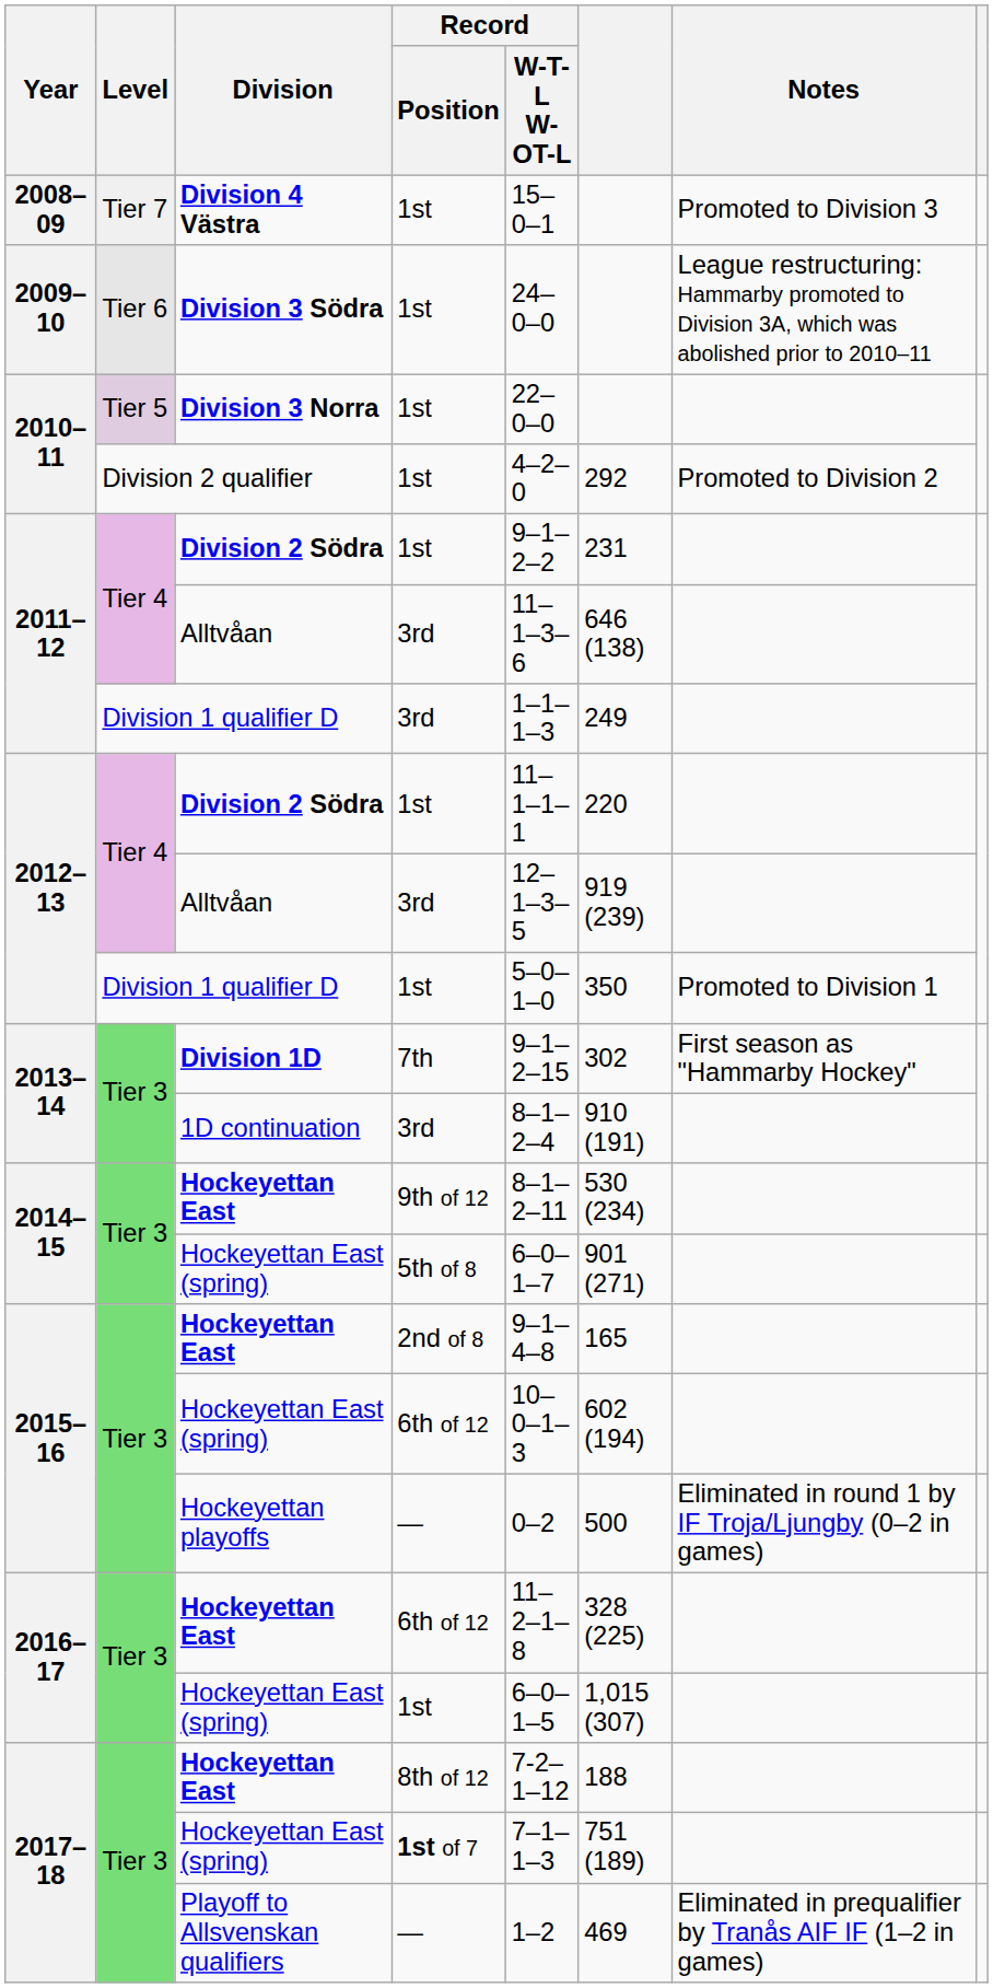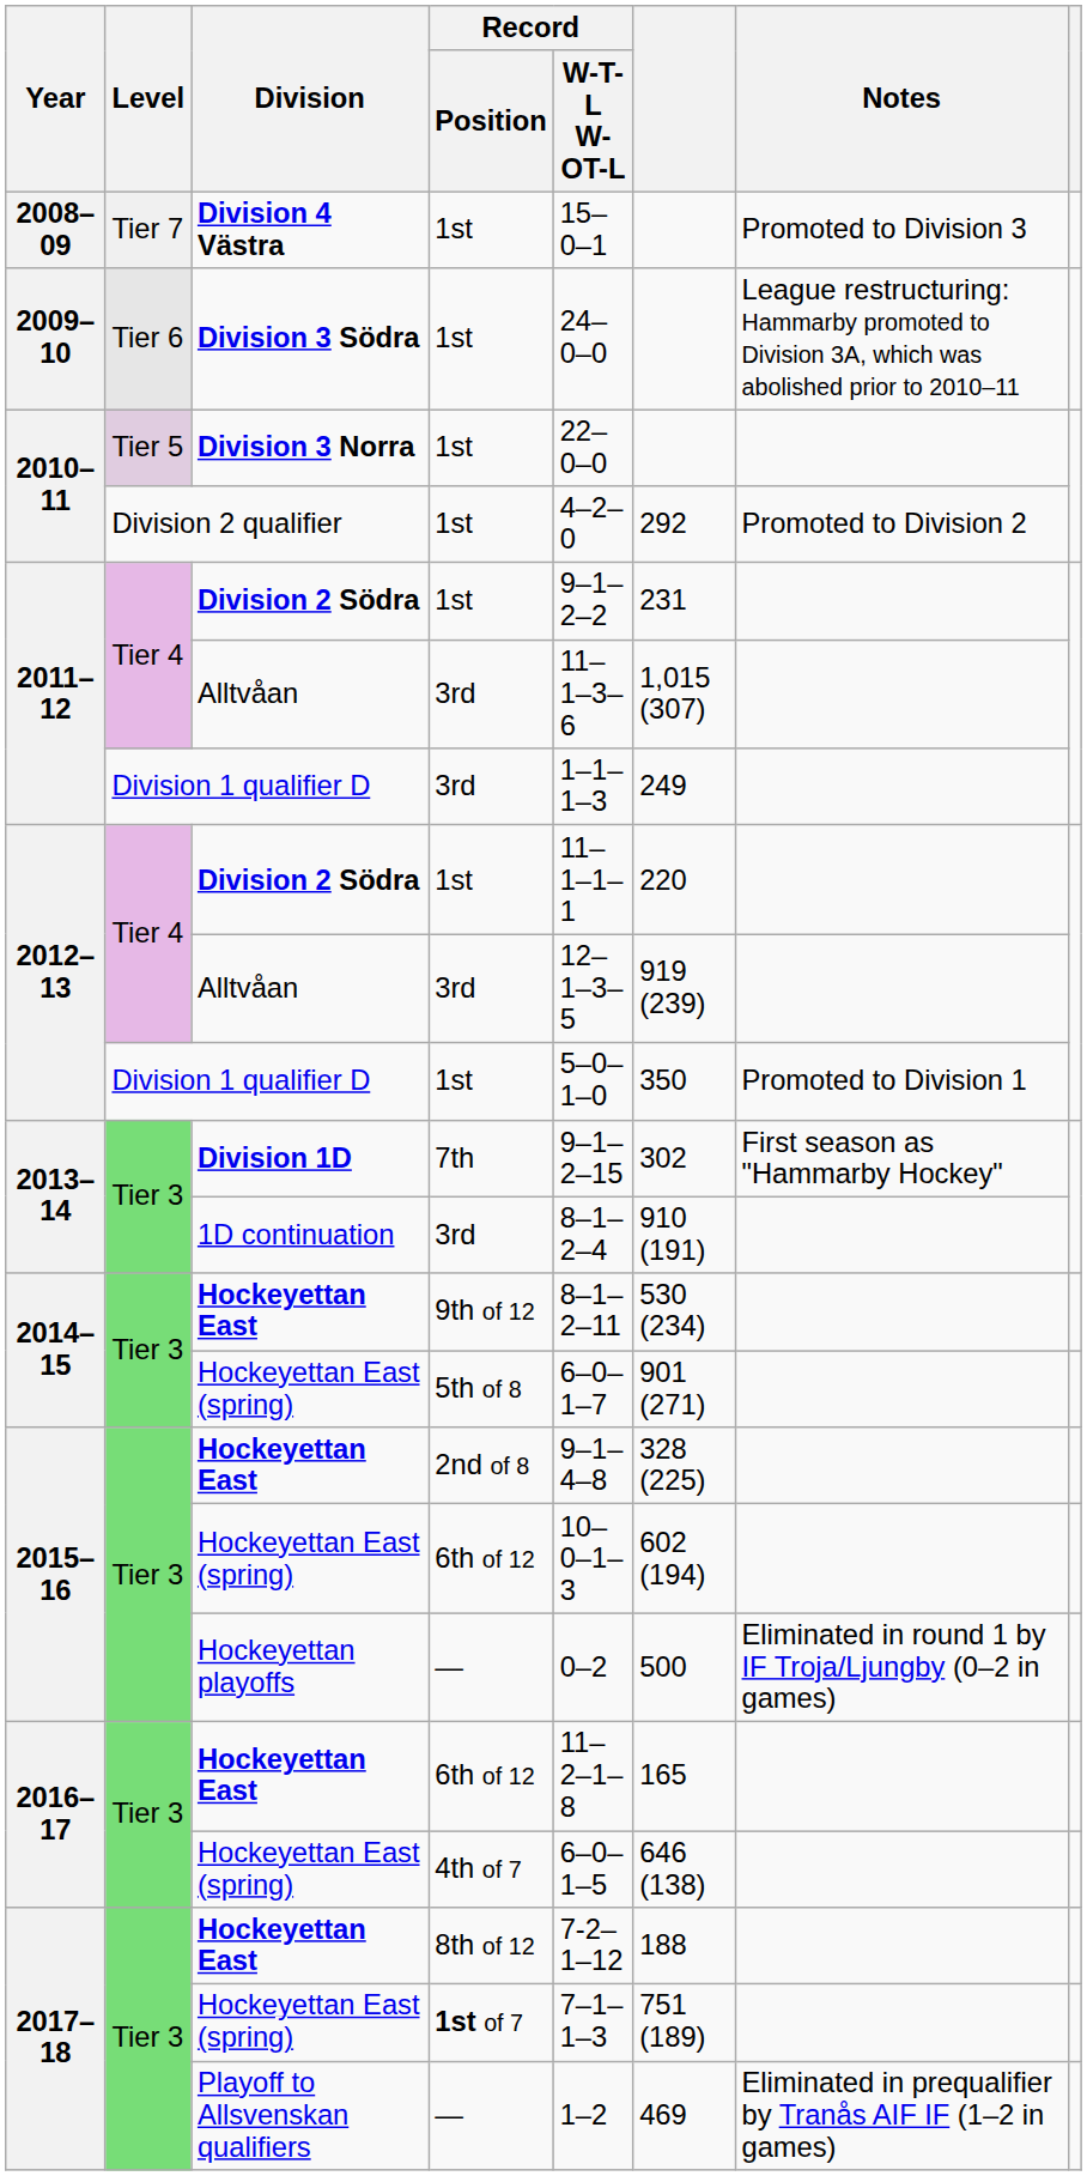 <table class="wikitable">
 <tr>
 <th rowspan="2">Year</th>
 <th rowspan="2">Level</th>
 <th rowspan="2">Division</th>
 <th colspan="2">Record</th>
 <th rowspan=2></th>
 <th rowspan="2">Notes</th>
 <th rowspan=2></th>
 </tr>
 <tr>
 <th>Position</th>
 <th>W-T-L<br>W-OT-L</th>
 </tr>
 <tr>
 <th>2008–09</th>
 <td style="background:#F0F0F0;">Tier 7</td>
 <td><strong><a href='#'>Division 4</a> Västra</strong></td>
 <td>1st</td>
 <td>15–0–1</td>
 <td></td>
 <td> Promoted to Division 3</td>
 <td></td>
 </tr>
 <tr>
 <th>2009–10</th>
 <td style="background:#E6E6E6;">Tier 6</td>
 <td><strong><a href='#'>Division 3</a> Södra</strong></td>
 <td>1st</td>
 <td>24–0–0</td>
 <td></td>
 <td>League restructuring:<br><small>Hammarby promoted to Division 3A, which was abolished prior to 2010–11</small></td>
 <td></td>
 </tr>
 <tr>
 <th rowspan=2>2010–11</th>
 <td style="background:#E0CCE0;">Tier 5</td>
 <td><strong><a href='#'>Division 3</a> Norra</strong></td>
 <td>1st</td>
 <td>22–0–0</td>
 <td></td>
 <td></td>
 <td rowspan=2></td>
 </tr>
 <tr>
 <td colspan=2>Division 2 qualifier</td>
 <td>1st</td>
 <td>4–2–0</td>
 <td>292</td>
 <td> Promoted to Division 2</td>
 </tr>
 <tr>
 <th rowspan=3>2011–12</th>
 <td rowspan=2 style="background:#E6B8E6;">Tier 4</td>
 <td><strong><a href='#'>Division 2</a> Södra</strong></td>
 <td>1st</td>
 <td>9–1–2–2</td>
 <td>231</td>
 <td></td>
 <td rowspan=3></td>
 </tr>
 <tr>
 <td>Alltvåan</td>
 <td>3rd</td>
 <td>11–1–3–6</td>
-<td>646 (138)</td>
+<td>1,015 (307)</td>
 <td></td>
 </tr>
 <tr>
 <td colspan=2><a href='#'>Division 1 qualifier D</a></td>
 <td>3rd</td>
 <td>1–1–1–3</td>
 <td>249</td>
 <td></td>
 </tr>
 <tr>
 <th rowspan=3>2012–13</th>
 <td rowspan=2 style="background:#E6B8E6;">Tier 4</td>
 <td><strong><a href='#'>Division 2</a> Södra</strong></td>
 <td>1st</td>
 <td>11–1–1–1</td>
 <td>220</td>
 <td></td>
 <td rowspan=3></td>
 </tr>
 <tr>
 <td>Alltvåan</td>
 <td>3rd</td>
 <td>12–1–3–5</td>
 <td>919 (239)</td>
 <td></td>
 </tr>
 <tr>
 <td colspan=2><a href='#'>Division 1 qualifier D</a></td>
 <td>1st</td>
 <td>5–0–1–0</td>
 <td>350</td>
 <td> Promoted to Division 1</td>
 </tr>
 <tr>
 <th rowspan=2>2013–14</th>
 <td rowspan=2 style="background:#77DD77;">Tier 3</td>
 <td><strong><a href='#'>Division 1D</a></strong></td>
 <td>7th</td>
 <td>9–1–2–15</td>
 <td>302</td>
 <td>First season as "Hammarby Hockey"</td>
 <td rowspan=2></td>
 </tr>
 <tr>
 <td><a href='#'>1D continuation</a></td>
 <td>3rd</td>
 <td>8–1–2–4</td>
 <td>910 (191)</td>
 <td></td>
 </tr>
 <tr>
 <th rowspan=2>2014–15</th>
 <td rowspan=2 style="background:#77DD77;">Tier 3</td>
 <td><strong><a href='#'>Hockeyettan East</a></strong></td>
 <td>9th <small>of 12</small></td>
 <td>8–1–2–11</td>
 <td>530 (234)</td>
 <td></td>
 <td></td>
 </tr>
 <tr>
 <td><a href='#'>Hockeyettan East (spring)</a></td>
 <td>5th <small>of 8</small></td>
 <td>6–0–1–7</td>
 <td>901 (271)</td>
 <td></td>
 <td></td>
 </tr>
 <tr>
 <th rowspan=3>2015–16</th>
 <td rowspan=3 style="background:#77DD77;">Tier 3</td>
 <td><strong><a href='#'>Hockeyettan East</a></strong></td>
 <td>2nd <small>of 8</small></td>
 <td>9–1–4–8</td>
-<td>165</td>
+<td>328 (225)</td>
 <td></td>
 <td></td>
 </tr>
 <tr>
 <td><a href='#'>Hockeyettan East (spring)</a></td>
 <td>6th <small>of 12</small></td>
 <td>10–0–1–3</td>
 <td>602 (194)</td>
 <td></td>
 <td></td>
 </tr>
 <tr>
 <td><a href='#'>Hockeyettan playoffs</a></td>
 <td>—</td>
 <td>0–2</td>
 <td>500</td>
 <td>Eliminated in round 1 by <a href='#'>IF Troja/Ljungby</a> (0–2 in games)</td>
 <td></td>
 </tr>
 <tr>
 <th rowspan=2>2016–17</th>
 <td rowspan=2 style="background:#77DD77;">Tier 3</td>
 <td><strong><a href='#'>Hockeyettan East</a></strong></td>
 <td>6th <small>of 12</small></td>
 <td>11–2–1–8</td>
-<td>328 (225)</td>
+<td>165</td>
 <td></td>
 <td></td>
 </tr>
 <tr>
 <td><a href='#'>Hockeyettan East (spring)</a></td>
-<td>1st</td>
+<td>4th <small>of 7</small></td>
 <td>6–0–1–5</td>
-<td>1,015 (307)</td>
+<td>646 (138)</td>
 <td></td>
 <td></td>
 </tr>
 <tr>
 <th rowspan=3>2017–18</th>
 <td rowspan=3 style="background:#77DD77;">Tier 3</td>
 <td><strong><a href='#'>Hockeyettan East</a></strong></td>
 <td>8th <small>of 12</small></td>
 <td>7-2–1–12</td>
 <td>188</td>
 <td></td>
 <td></td>
 </tr>
 <tr>
 <td><a href='#'>Hockeyettan East (spring)</a></td>
 <td><strong>1st</strong> <small>of 7</small></td>
 <td>7–1–1–3</td>
 <td>751 (189)</td>
 <td></td>
 <td></td>
 </tr>
 <tr>
 <td><a href='#'>Playoff to Allsvenskan qualifiers</a></td>
 <td>—</td>
 <td>1–2</td>
 <td>469</td>
 <td>Eliminated in prequalifier by <a href='#'>Tranås AIF IF</a> (1–2 in games)</td>
 <td></td>
 </tr>
 </table>
